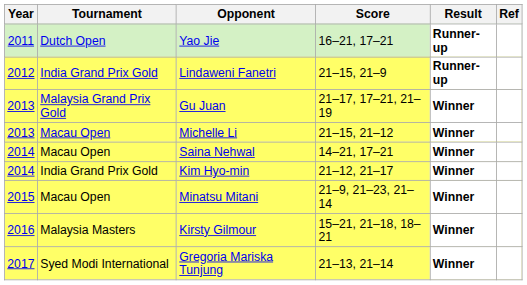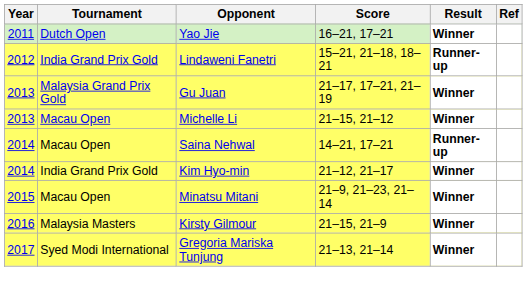 <table class="sortable wikitable" style="font-size: 90%;">
 <tr>
 <th>Year</th>
 <th>Tournament</th>
 <th>Opponent</th>
 <th>Score</th>
 <th>Result</th>
 <th>Ref</th>
 </tr>
 <tr style="background:#D4F1C5">
 <td align="center"><a href='#'>2011</a></td>
 <td align="left"><a href='#'>Dutch Open</a></td>
 <td align="left"> <a href='#'>Yao Jie</a></td>
 <td align="left">16–21, 17–21</td>
-<td style="text-align:left; background:white"> <strong>Runner-up</strong></td>
+<td style="text-align:left; background:white"> <strong>Winner</strong></td>
 <td style="text-align:center; background:white"></td>
 </tr>
 <tr style="background:#FFFF67">
 <td align="center"><a href='#'>2012</a></td>
 <td align="left"><a href='#'>India Grand Prix Gold</a></td>
 <td align="left"> <a href='#'>Lindaweni Fanetri</a></td>
-<td align="left">21–15, 21–9</td>
+<td align="left">15–21, 21–18, 18–21</td>
 <td style="text-align:left; background:white"> <strong>Runner-up</strong></td>
 <td style="text-align:center; background:white"></td>
 </tr>
 <tr style="background:#FFFF67">
 <td align="center"><a href='#'>2013</a></td>
 <td align="left"><a href='#'>Malaysia Grand Prix Gold</a></td>
 <td align="left"> <a href='#'>Gu Juan</a></td>
 <td align="left">21–17, 17–21, 21–19</td>
 <td style="text-align:left; background:white"> <strong>Winner</strong></td>
 <td style="text-align:center; background:white"></td>
 </tr>
 <tr style="background:#FFFF67">
 <td align="center"><a href='#'>2013</a></td>
 <td align="left"><a href='#'>Macau Open</a></td>
 <td align="left"> <a href='#'>Michelle Li</a></td>
 <td align="left">21–15, 21–12</td>
 <td style="text-align:left; background:white"> <strong>Winner</strong></td>
 <td style="text-align:center; background:white"></td>
 </tr>
 <tr style="background:#FFFF67">
 <td align="center"><a href='#'>2014</a></td>
 <td align="left">Macau Open</td>
 <td align="left"> <a href='#'>Saina Nehwal</a></td>
 <td align="left">14–21, 17–21</td>
-<td style="text-align:left; background:white"> <strong>Winner</strong></td>
+<td style="text-align:left; background:white"> <strong>Runner-up</strong></td>
 <td style="text-align:center; background:white"></td>
 </tr>
 <tr style="background:#FFFF67">
 <td align="center"><a href='#'>2014</a></td>
 <td align="left">India Grand Prix Gold</td>
 <td align="left"> <a href='#'>Kim Hyo-min</a></td>
 <td align="left">21–12, 21–17</td>
 <td style="text-align:left; background:white"> <strong>Winner</strong></td>
 <td style="text-align:center; background:white"></td>
 </tr>
 <tr style="background:#FFFF67">
 <td align="center"><a href='#'>2015</a></td>
 <td align="left">Macau Open</td>
 <td align="left"> <a href='#'>Minatsu Mitani</a></td>
 <td align="left">21–9, 21–23, 21–14</td>
 <td style="text-align:left; background:white"> <strong>Winner</strong></td>
 <td style="text-align:center; background:white"></td>
 </tr>
 <tr style="background:#FFFF67">
 <td align="center"><a href='#'>2016</a></td>
 <td align="left">Malaysia Masters</td>
 <td align="left"> <a href='#'>Kirsty Gilmour</a></td>
-<td align="left">15–21, 21–18, 18–21</td>
+<td align="left">21–15, 21–9</td>
 <td style="text-align:left; background:white"> <strong>Winner</strong></td>
 <td style="text-align:center; background:white"></td>
 </tr>
 <tr style="background:#FFFF67">
 <td align="center"><a href='#'>2017</a></td>
 <td align="left">Syed Modi International</td>
 <td align="left"> <a href='#'>Gregoria Mariska Tunjung</a></td>
 <td align="left">21–13, 21–14</td>
 <td style="text-align:left; background:white"> <strong>Winner</strong></td>
 <td style="text-align:center; background:white"></td>
 </tr>
 </table>
